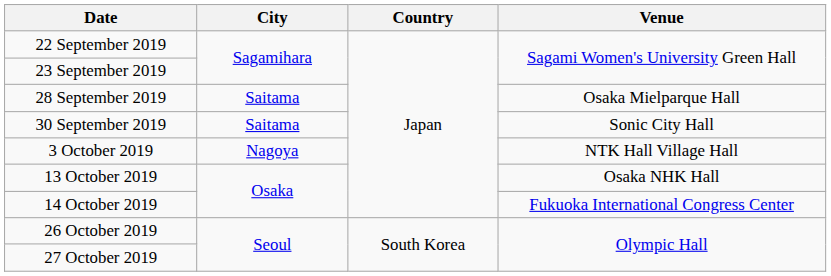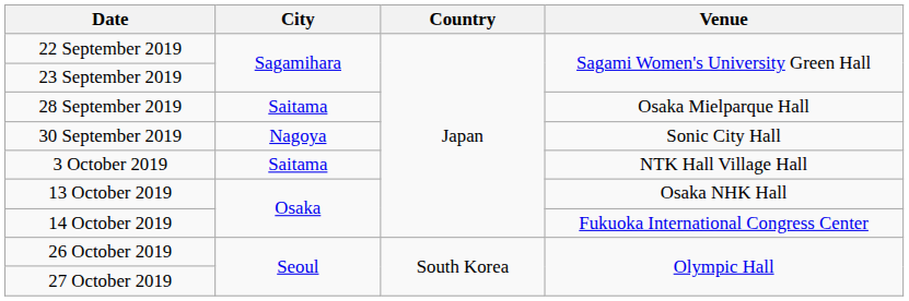 <table class="wikitable" style="text-align:center;">
 <tr>
 <th scope="col" style="width:11em;">Date</th>
 <th scope="col" style="width:8.5em;">City</th>
 <th scope="col" style="width:8.5em;">Country</th>
 <th scope="col" style="width:19em;">Venue</th>
 </tr>
 <tr>
 <td>22 September 2019</td>
 <td rowspan="2"><a href='#'>Sagamihara</a></td>
 <td rowspan="7">Japan</td>
 <td rowspan="2"><a href='#'>Sagami Women's University</a> Green Hall</td>
 </tr>
 <tr>
 <td>23 September 2019</td>
 </tr>
 <tr>
 <td>28 September 2019</td>
 <td><a href='#'>Saitama</a></td>
 <td>Osaka Mielparque Hall</td>
 </tr>
 <tr>
 <td>30 September 2019</td>
-<td><a href='#'>Saitama</a></td>
+<td><a href='#'>Nagoya</a></td>
 <td>Sonic City Hall</td>
 </tr>
 <tr>
 <td>3 October 2019</td>
-<td><a href='#'>Nagoya</a></td>
+<td><a href='#'>Saitama</a></td>
 <td>NTK Hall Village Hall</td>
 </tr>
 <tr>
 <td>13 October 2019</td>
 <td rowspan="2"><a href='#'>Osaka</a></td>
 <td>Osaka NHK Hall</td>
 </tr>
 <tr>
 <td>14 October 2019</td>
 <td><a href='#'>Fukuoka International Congress Center</a></td>
 </tr>
 <tr>
 <td>26 October 2019</td>
 <td rowspan="2"><a href='#'>Seoul</a></td>
 <td rowspan="2">South Korea</td>
 <td rowspan="2"><a href='#'>Olympic Hall</a></td>
 </tr>
 <tr>
 <td>27 October 2019</td>
 </tr>
 </table>
